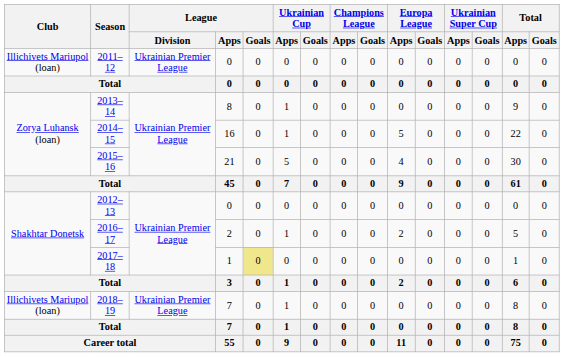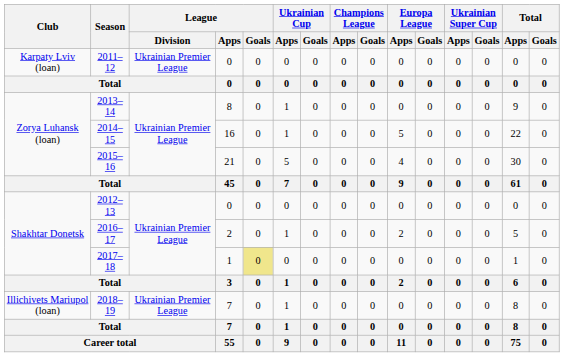 <table class="wikitable" style="text-align:center">
 <tr>
 <th rowspan="2">Club</th>
 <th rowspan="2">Season</th>
 <th colspan="3">League</th>
 <th colspan="2"><a href='#'>Ukrainian<br>Cup</a></th>
 <th colspan="2"><a href='#'>Champions<br>League</a></th>
 <th colspan="2"><a href='#'>Europa<br>League</a></th>
 <th colspan="2"><a href='#'>Ukrainian<br>Super Cup</a></th>
 <th colspan="2">Total</th>
 </tr>
 <tr>
 <th>Division</th>
 <th>Apps</th>
 <th>Goals</th>
 <th>Apps</th>
 <th>Goals</th>
 <th>Apps</th>
 <th>Goals</th>
 <th>Apps</th>
 <th>Goals</th>
 <th>Apps</th>
 <th>Goals</th>
 <th>Apps</th>
 <th>Goals</th>
 </tr>
 <tr>
-<td rowspan="1"><a href='#'>Illichivets Mariupol</a> (loan)</td>
+<td rowspan="1"><a href='#'>Karpaty Lviv</a> (loan)</td>
 <td><a href='#'>2011–12</a></td>
 <td rowspan="1"><a href='#'>Ukrainian Premier League</a></td>
 <td>0</td>
 <td>0</td>
 <td>0</td>
 <td>0</td>
 <td>0</td>
 <td>0</td>
 <td>0</td>
 <td>0</td>
 <td>0</td>
 <td>0</td>
 <td>0</td>
 <td>0</td>
 </tr>
 <tr>
 <th colspan="3">Total</th>
 <th>0</th>
 <th>0</th>
 <th>0</th>
 <th>0</th>
 <th>0</th>
 <th>0</th>
 <th>0</th>
 <th>0</th>
 <th>0</th>
 <th>0</th>
 <th>0</th>
 <th>0</th>
 </tr>
 <tr>
 <td rowspan="3"><a href='#'>Zorya Luhansk</a> (loan)</td>
 <td><a href='#'>2013–14</a></td>
 <td rowspan="3"><a href='#'>Ukrainian Premier League</a></td>
 <td>8</td>
 <td>0</td>
 <td>1</td>
 <td>0</td>
 <td>0</td>
 <td>0</td>
 <td>0</td>
 <td>0</td>
 <td>0</td>
 <td>0</td>
 <td>9</td>
 <td>0</td>
 </tr>
 <tr>
 <td><a href='#'>2014–15</a></td>
 <td>16</td>
 <td>0</td>
 <td>1</td>
 <td>0</td>
 <td>0</td>
 <td>0</td>
 <td>5</td>
 <td>0</td>
 <td>0</td>
 <td>0</td>
 <td>22</td>
 <td>0</td>
 </tr>
 <tr>
 <td><a href='#'>2015–16</a></td>
 <td>21</td>
 <td>0</td>
 <td>5</td>
 <td>0</td>
 <td>0</td>
 <td>0</td>
 <td>4</td>
 <td>0</td>
 <td>0</td>
 <td>0</td>
 <td>30</td>
 <td>0</td>
 </tr>
 <tr>
 <th colspan="3">Total</th>
 <th>45</th>
 <th>0</th>
 <th>7</th>
 <th>0</th>
 <th>0</th>
 <th>0</th>
 <th>9</th>
 <th>0</th>
 <th>0</th>
 <th>0</th>
 <th>61</th>
 <th>0</th>
 </tr>
 <tr>
 <td rowspan="3"><a href='#'>Shakhtar Donetsk</a></td>
 <td><a href='#'>2012–13</a></td>
 <td rowspan="3"><a href='#'>Ukrainian Premier League</a></td>
 <td>0</td>
 <td>0</td>
 <td>0</td>
 <td>0</td>
 <td>0</td>
 <td>0</td>
 <td>0</td>
 <td>0</td>
 <td>0</td>
 <td>0</td>
 <td>0</td>
 <td>0</td>
 </tr>
 <tr>
 <td><a href='#'>2016–17</a></td>
 <td>2</td>
 <td>0</td>
 <td>1</td>
 <td>0</td>
 <td>0</td>
 <td>0</td>
 <td>2</td>
 <td>0</td>
 <td>0</td>
 <td>0</td>
 <td>5</td>
 <td>0</td>
 </tr>
 <tr>
 <td><a href='#'>2017–18</a></td>
 <td>1</td>
 <td style="background: khaki;">0</td>
 <td>0</td>
 <td>0</td>
 <td>0</td>
 <td>0</td>
 <td>0</td>
 <td>0</td>
 <td>0</td>
 <td>0</td>
 <td>1</td>
 <td>0</td>
 </tr>
 <tr>
 <th colspan="3">Total</th>
 <th>3</th>
 <th>0</th>
 <th>1</th>
 <th>0</th>
 <th>0</th>
 <th>0</th>
 <th>2</th>
 <th>0</th>
 <th>0</th>
 <th>0</th>
 <th>6</th>
 <th>0</th>
 </tr>
 <tr>
 <td rowspan="1"><a href='#'>Illichivets Mariupol</a> (loan)</td>
 <td><a href='#'>2018–19</a></td>
 <td rowspan="1"><a href='#'>Ukrainian Premier League</a></td>
 <td>7</td>
 <td>0</td>
 <td>1</td>
 <td>0</td>
 <td>0</td>
 <td>0</td>
 <td>0</td>
 <td>0</td>
 <td>0</td>
 <td>0</td>
 <td>8</td>
 <td>0</td>
 </tr>
 <tr>
 <th colspan="3">Total</th>
 <th>7</th>
 <th>0</th>
 <th>1</th>
 <th>0</th>
 <th>0</th>
 <th>0</th>
 <th>0</th>
 <th>0</th>
 <th>0</th>
 <th>0</th>
 <th>8</th>
 <th>0</th>
 </tr>
 <tr>
 <th colspan="3">Career total</th>
 <th>55</th>
 <th>0</th>
 <th>9</th>
 <th>0</th>
 <th>0</th>
 <th>0</th>
 <th>11</th>
 <th>0</th>
 <th>0</th>
 <th>0</th>
 <th>75</th>
 <th>0</th>
 </tr>
 </table>
